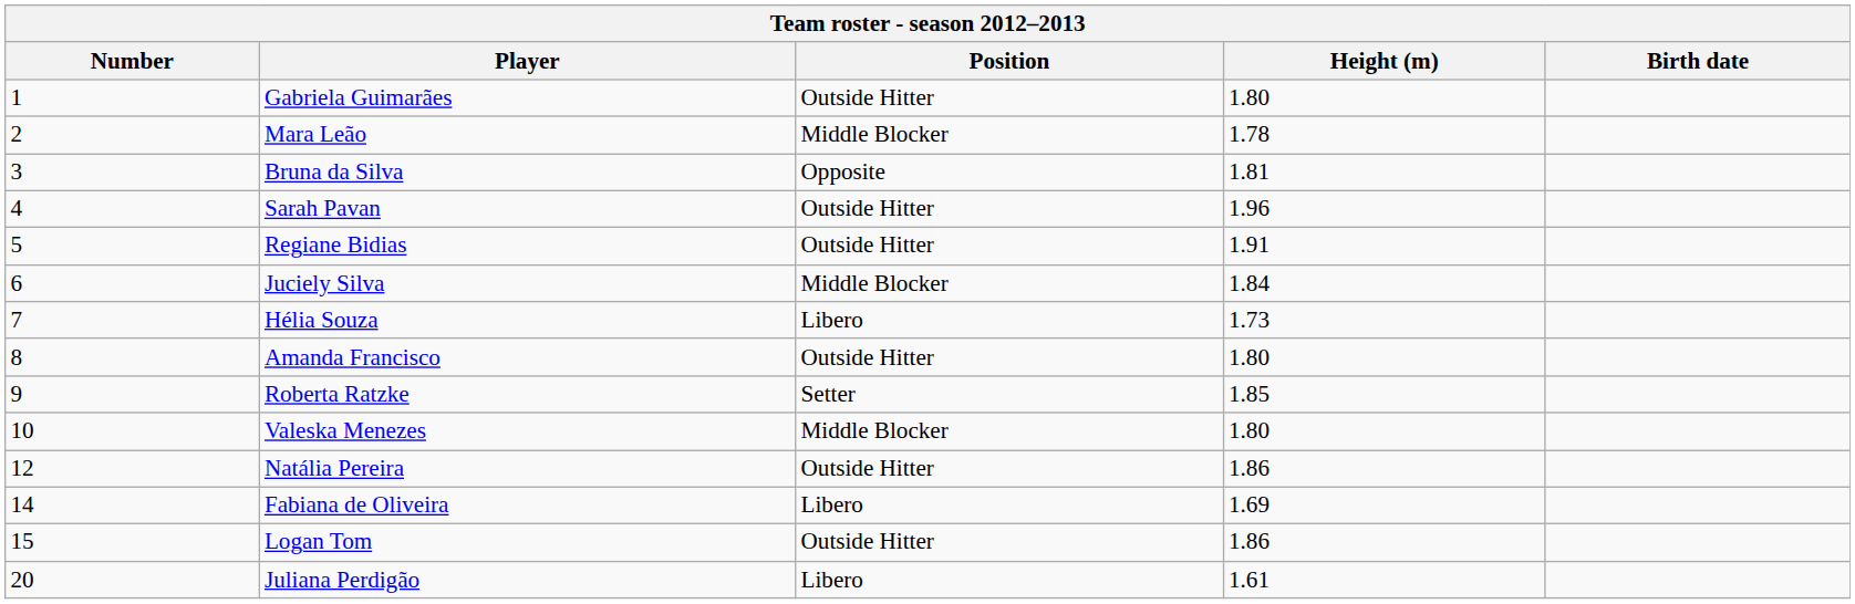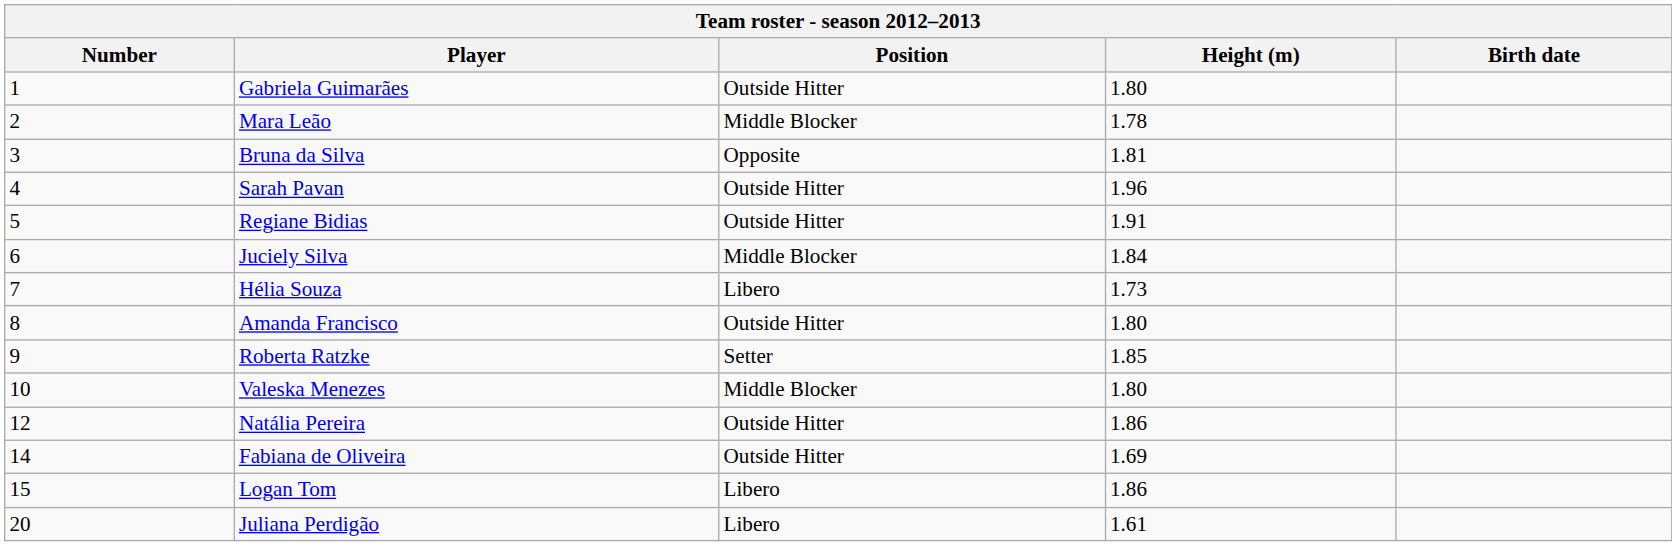 <table class="wikitable collapsible collapsed" style="width:100%;">
 <tr>
 <th colspan=6><strong>Team roster - season 2012–2013</strong></th>
 </tr>
 <tr>
 <th>Number</th>
 <th>Player</th>
 <th>Position</th>
 <th>Height (m)</th>
 <th>Birth date</th>
 </tr>
 <tr>
 <td>1</td>
 <td> <a href='#'>Gabriela Guimarães</a></td>
 <td>Outside Hitter</td>
 <td>1.80</td>
 <td align=right></td>
 </tr>
 <tr>
 <td>2</td>
 <td> <a href='#'>Mara Leão</a></td>
 <td>Middle Blocker</td>
 <td>1.78</td>
 <td align=right></td>
 </tr>
 <tr>
 <td>3</td>
 <td> <a href='#'>Bruna da Silva</a></td>
 <td>Opposite</td>
 <td>1.81</td>
 <td align=right></td>
 </tr>
 <tr>
 <td>4</td>
 <td> <a href='#'>Sarah Pavan</a></td>
 <td>Outside Hitter</td>
 <td>1.96</td>
 <td align=right></td>
 </tr>
 <tr>
 <td>5</td>
 <td> <a href='#'>Regiane Bidias</a></td>
 <td>Outside Hitter</td>
 <td>1.91</td>
 <td align=right></td>
 </tr>
 <tr>
 <td>6</td>
 <td> <a href='#'>Juciely Silva</a></td>
 <td>Middle Blocker</td>
 <td>1.84</td>
 <td align=right></td>
 </tr>
 <tr>
 <td>7</td>
 <td> <a href='#'>Hélia Souza</a></td>
 <td>Libero</td>
 <td>1.73</td>
 <td align=right></td>
 </tr>
 <tr>
 <td>8</td>
 <td> <a href='#'>Amanda Francisco</a></td>
 <td>Outside Hitter</td>
 <td>1.80</td>
 <td align=right></td>
 </tr>
 <tr>
 <td>9</td>
 <td> <a href='#'>Roberta Ratzke</a></td>
 <td>Setter</td>
 <td>1.85</td>
 <td align=right></td>
 </tr>
 <tr>
 <td>10</td>
 <td> <a href='#'>Valeska Menezes</a></td>
 <td>Middle Blocker</td>
 <td>1.80</td>
 <td align=right></td>
 </tr>
 <tr>
 <td>12</td>
 <td> <a href='#'>Natália Pereira</a></td>
 <td>Outside Hitter</td>
 <td>1.86</td>
 <td align=right></td>
 </tr>
 <tr>
 <td>14</td>
 <td> <a href='#'>Fabiana de Oliveira</a></td>
-<td>Libero</td>
+<td>Outside Hitter</td>
 <td>1.69</td>
 <td align=right></td>
 </tr>
 <tr>
 <td>15</td>
 <td> <a href='#'>Logan Tom</a></td>
-<td>Outside Hitter</td>
+<td>Libero</td>
 <td>1.86</td>
 <td align=right></td>
 </tr>
 <tr>
 <td>20</td>
 <td> <a href='#'>Juliana Perdigão</a></td>
 <td>Libero</td>
 <td>1.61</td>
 <td align=right></td>
 </tr>
 </table>
